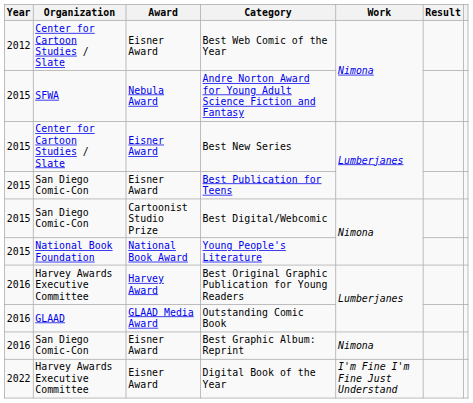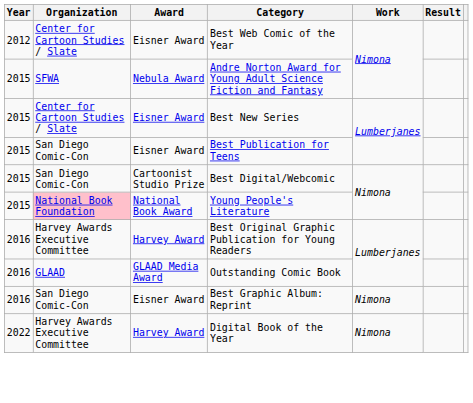 <table class="wikitable sortable">
 <tr>
 <th scope="col">Year</th>
 <th scope="col">Organization</th>
 <th scope="col">Award</th>
 <th scope="col">Category</th>
 <th scope="col">Work</th>
 <th scope="col">Result</th>
 <th scope="col"><br></th>
 </tr>
 <tr>
 <td>2012</td>
 <td><a href='#'>Center for Cartoon Studies</a> / <a href='#'>Slate</a></td>
 <td>Eisner Award</td>
 <td>Best Web Comic of the Year</td>
 <td rowspan="2"><em><a href='#'>Nimona</a></em></td>
 <td></td>
 <td></td>
 </tr>
 <tr>
 <td>2015</td>
 <td><a href='#'>SFWA</a></td>
 <td><a href='#'>Nebula Award</a></td>
 <td><a href='#'>Andre Norton Award for Young Adult Science Fiction and Fantasy</a></td>
 <td></td>
 <td></td>
 </tr>
 <tr>
 <td>2015</td>
 <td><a href='#'>Center for Cartoon Studies</a> / <a href='#'>Slate</a></td>
 <td><a href='#'>Eisner Award</a></td>
 <td>Best New Series</td>
 <td rowspan="2"><em><a href='#'>Lumberjanes</a></em></td>
 <td></td>
 <td></td>
 </tr>
 <tr>
 <td>2015</td>
 <td>San Diego Comic-Con</td>
 <td>Eisner Award</td>
 <td><a href='#'>Best Publication for Teens</a></td>
 <td></td>
 <td></td>
 </tr>
 <tr>
 <td>2015</td>
 <td>San Diego Comic-Con</td>
 <td>Cartoonist Studio Prize</td>
 <td>Best Digital/Webcomic</td>
 <td rowspan="2"><em>Nimona</em></td>
 <td></td>
 <td></td>
 </tr>
 <tr>
 <td>2015</td>
-<td><a href='#'>National Book Foundation</a></td>
+<td style="background: pink;"><a href='#'>National Book Foundation</a></td>
 <td><a href='#'>National Book Award</a></td>
 <td><a href='#'>Young People's Literature</a></td>
 <td></td>
 <td></td>
 </tr>
 <tr>
 <td>2016</td>
 <td>Harvey Awards Executive Committee</td>
 <td><a href='#'>Harvey Award</a></td>
 <td>Best Original Graphic Publication for Young Readers</td>
 <td rowspan="2"><em>Lumberjanes</em></td>
 <td></td>
 <td></td>
 </tr>
 <tr>
 <td>2016</td>
 <td><a href='#'>GLAAD</a></td>
 <td><a href='#'>GLAAD Media Award</a></td>
 <td>Outstanding Comic Book</td>
 <td></td>
 <td></td>
 </tr>
 <tr>
 <td>2016</td>
 <td>San Diego Comic-Con</td>
 <td>Eisner Award</td>
 <td>Best Graphic Album: Reprint</td>
 <td><em>Nimona</em></td>
 <td></td>
 <td></td>
 </tr>
 <tr>
 <td>2022</td>
 <td>Harvey Awards Executive Committee</td>
-<td>Eisner Award</td>
+<td><a href='#'>Harvey Award</a></td>
 <td>Digital Book of the Year</td>
-<td><em>I'm Fine I'm Fine Just Understand</em></td>
+<td><em>Nimona</em></td>
 <td></td>
 <td></td>
 </tr>
 </table>
